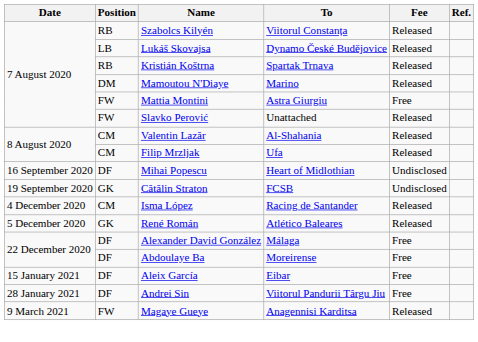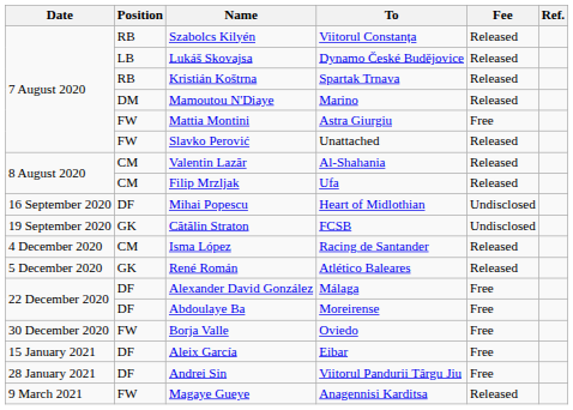 <table class="wikitable">
 <tr>
 <th>Date</th>
 <th>Position</th>
 <th>Name</th>
 <th>To</th>
 <th>Fee</th>
 <th>Ref.</th>
 </tr>
 <tr>
 <td rowspan=6>7 August 2020</td>
 <td>RB</td>
 <td> <a href='#'>Szabolcs Kilyén</a></td>
 <td> <a href='#'>Viitorul Constanța</a></td>
 <td>Released</td>
 <td></td>
 </tr>
 <tr>
 <td>LB</td>
 <td> <a href='#'>Lukáš Skovajsa</a></td>
 <td> <a href='#'>Dynamo České Budějovice</a></td>
 <td>Released</td>
 <td></td>
 </tr>
 <tr>
 <td>RB</td>
 <td> <a href='#'>Kristián Koštrna</a></td>
 <td> <a href='#'>Spartak Trnava</a></td>
 <td>Released</td>
 <td></td>
 </tr>
 <tr>
 <td>DM</td>
 <td> <a href='#'>Mamoutou N'Diaye</a></td>
 <td> <a href='#'>Marino</a></td>
 <td>Released</td>
 <td></td>
 </tr>
 <tr>
 <td>FW</td>
 <td> <a href='#'>Mattia Montini</a></td>
 <td> <a href='#'>Astra Giurgiu</a></td>
 <td>Free</td>
 <td></td>
 </tr>
 <tr>
 <td>FW</td>
 <td> <a href='#'>Slavko Perović</a></td>
 <td>Unattached</td>
 <td>Released</td>
 <td></td>
 </tr>
 <tr>
 <td rowspan=2>8 August 2020</td>
 <td>CM</td>
 <td> <a href='#'>Valentin Lazăr</a></td>
 <td> <a href='#'>Al-Shahania</a></td>
 <td>Released</td>
 <td></td>
 </tr>
 <tr>
 <td>CM</td>
 <td> <a href='#'>Filip Mrzljak</a></td>
 <td> <a href='#'>Ufa</a></td>
 <td>Released</td>
 <td></td>
 </tr>
 <tr>
 <td>16 September 2020</td>
 <td>DF</td>
 <td> <a href='#'>Mihai Popescu</a></td>
 <td> <a href='#'>Heart of Midlothian</a></td>
 <td>Undisclosed</td>
 <td></td>
 </tr>
 <tr>
 <td>19 September 2020</td>
 <td>GK</td>
 <td> <a href='#'>Cătălin Straton</a></td>
 <td> <a href='#'>FCSB</a></td>
 <td>Undisclosed</td>
 <td></td>
 </tr>
 <tr>
 <td>4 December 2020</td>
 <td>CM</td>
 <td> <a href='#'>Isma López</a></td>
 <td> <a href='#'>Racing de Santander</a></td>
 <td>Released</td>
 <td></td>
 </tr>
 <tr>
 <td>5 December 2020</td>
 <td>GK</td>
 <td> <a href='#'>René Román</a></td>
 <td> <a href='#'>Atlético Baleares</a></td>
 <td>Released</td>
 <td></td>
 </tr>
 <tr>
 <td rowspan=2>22 December 2020</td>
 <td>DF</td>
 <td> <a href='#'>Alexander David González</a></td>
 <td> <a href='#'>Málaga</a></td>
 <td>Free</td>
 <td></td>
 </tr>
 <tr>
 <td>DF</td>
 <td> <a href='#'>Abdoulaye Ba</a></td>
 <td> <a href='#'>Moreirense</a></td>
 <td>Free</td>
 <td></td>
 </tr>
 <tr>
+<td>30 December 2020</td>
+<td>FW</td>
+<td> <a href='#'>Borja Valle</a></td>
+<td> <a href='#'>Oviedo</a></td>
+<td>Free</td>
+<td></td>
+</tr>
+<tr>
 <td>15 January 2021</td>
 <td>DF</td>
 <td> <a href='#'>Aleix García</a></td>
 <td> <a href='#'>Eibar</a></td>
 <td>Free</td>
 <td></td>
 </tr>
 <tr>
 <td>28 January 2021</td>
 <td>DF</td>
 <td> <a href='#'>Andrei Sin</a></td>
 <td> <a href='#'>Viitorul Pandurii Târgu Jiu</a></td>
 <td>Free</td>
 <td></td>
 </tr>
 <tr>
 <td>9 March 2021</td>
 <td>FW</td>
 <td> <a href='#'>Magaye Gueye</a></td>
 <td> <a href='#'>Anagennisi Karditsa</a></td>
 <td>Released</td>
 <td></td>
 </tr>
 </table>
